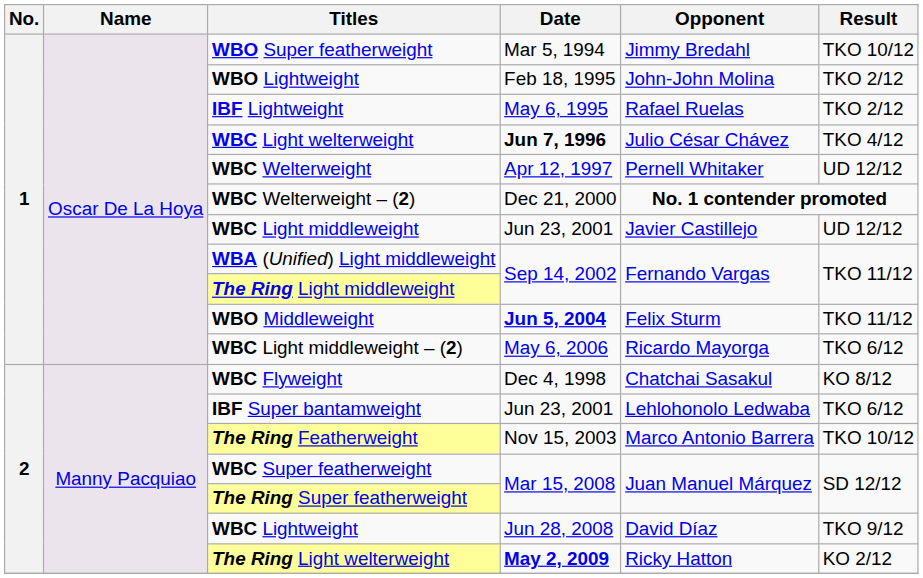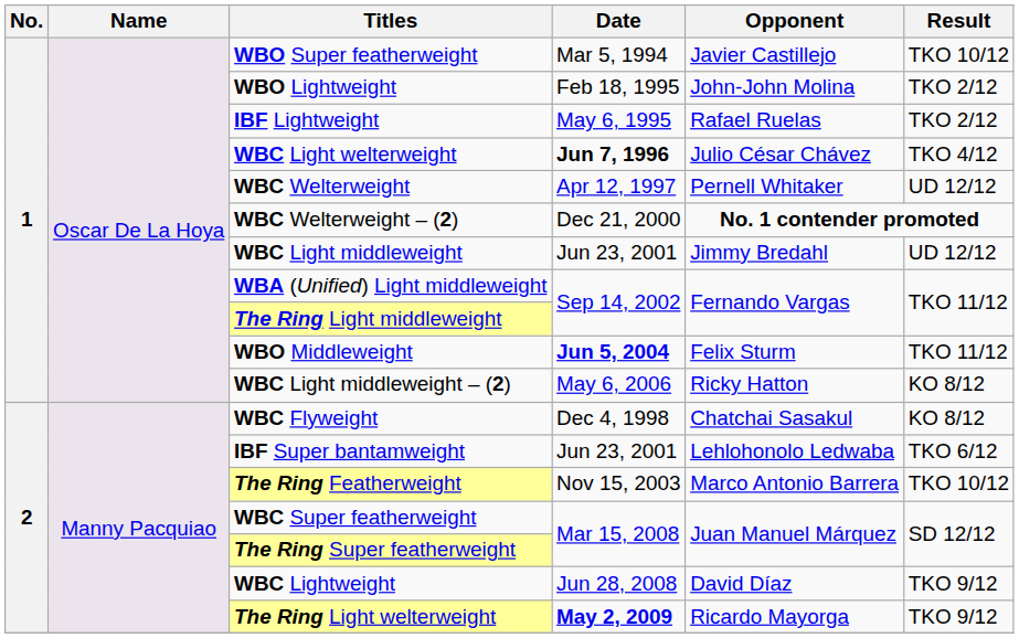 <table class="wikitable">
 <tr>
 <th>No.</th>
 <th>Name</th>
 <th>Titles</th>
 <th>Date</th>
 <th>Opponent</th>
 <th>Result</th>
 </tr>
 <tr>
 <th rowspan="11">1</th>
 <td rowspan="11" align="center" style="background:#ece4ec;"><br><a href='#'>Oscar De La Hoya</a></td>
 <td><strong><a href='#'>WBO</a></strong> <a href='#'>Super featherweight</a></td>
 <td>Mar 5, 1994</td>
-<td><a href='#'>Jimmy Bredahl</a></td>
+<td><a href='#'>Javier Castillejo</a></td>
 <td>TKO 10/12</td>
 </tr>
 <tr>
 <td><strong>WBO</strong> <a href='#'>Lightweight</a></td>
 <td>Feb 18, 1995</td>
 <td><a href='#'>John-John Molina</a></td>
 <td>TKO 2/12</td>
 </tr>
 <tr>
 <td><a href='#'><strong>IBF</strong></a> <a href='#'>Lightweight</a></td>
 <td><a href='#'>May 6, 1995</a></td>
 <td><a href='#'>Rafael Ruelas</a></td>
 <td>TKO 2/12</td>
 </tr>
 <tr>
 <td><strong><a href='#'>WBC</a></strong> <a href='#'>Light welterweight</a></td>
 <td><strong>Jun 7, 1996</strong></td>
 <td><a href='#'>Julio César Chávez</a></td>
 <td>TKO 4/12</td>
 </tr>
 <tr>
 <td><strong>WBC</strong> <a href='#'>Welterweight</a></td>
 <td><a href='#'>Apr 12, 1997</a></td>
 <td><a href='#'>Pernell Whitaker</a></td>
 <td>UD 12/12</td>
 </tr>
 <tr>
 <td><strong>WBC</strong> Welterweight  – (<strong>2</strong>)</td>
 <td>Dec 21, 2000</td>
 <td align=center colspan=2><strong>No. 1 contender promoted</strong></td>
 </tr>
 <tr>
 <td><strong>WBC</strong> <a href='#'>Light middleweight</a></td>
 <td>Jun 23, 2001</td>
-<td><a href='#'>Javier Castillejo</a></td>
+<td><a href='#'>Jimmy Bredahl</a></td>
 <td>UD 12/12</td>
 </tr>
 <tr>
 <td><strong><a href='#'>WBA</a></strong> (<em>Unified</em>) <a href='#'>Light middleweight</a></td>
 <td rowspan=2><a href='#'>Sep 14, 2002</a></td>
 <td rowspan="2"><a href='#'>Fernando Vargas</a></td>
 <td rowspan=2>TKO 11/12</td>
 </tr>
 <tr>
 <td bgcolor=#FFFF99><strong><em><a href='#'>The Ring</a></em></strong> <a href='#'>Light middleweight</a></td>
 </tr>
 <tr>
 <td><strong>WBO</strong> <a href='#'>Middleweight</a></td>
 <td><strong><a href='#'>Jun 5, 2004</a></strong></td>
 <td><a href='#'>Felix Sturm</a></td>
 <td>TKO 11/12</td>
 </tr>
 <tr>
 <td><strong>WBC</strong> Light middleweight  – (<strong>2</strong>)</td>
 <td><a href='#'>May 6, 2006</a></td>
-<td><a href='#'>Ricardo Mayorga</a></td>
-<td>TKO 6/12</td>
+<td><a href='#'>Ricky Hatton</a></td>
+<td>KO 8/12</td>
 </tr>
 <tr>
 <th rowspan="7">2</th>
 <td rowspan="7" align="center" style="background:#ece4ec;"><br> <a href='#'>Manny Pacquiao</a><br></td>
 <td><strong>WBC</strong> <a href='#'>Flyweight</a></td>
 <td>Dec 4, 1998</td>
 <td><a href='#'>Chatchai Sasakul</a></td>
 <td>KO 8/12</td>
 </tr>
 <tr>
 <td><strong>IBF</strong> <a href='#'>Super bantamweight</a></td>
 <td>Jun 23, 2001</td>
 <td><a href='#'>Lehlohonolo Ledwaba</a></td>
 <td>TKO 6/12</td>
 </tr>
 <tr>
 <td bgcolor=#FFFF99><strong><em>The Ring</em></strong> <a href='#'>Featherweight</a></td>
 <td>Nov 15, 2003</td>
 <td><a href='#'>Marco Antonio Barrera</a></td>
 <td>TKO 10/12</td>
 </tr>
 <tr>
 <td><strong>WBC</strong> <a href='#'>Super featherweight</a></td>
 <td rowspan="2"><a href='#'>Mar 15, 2008</a></td>
 <td rowspan="2"><a href='#'>Juan Manuel Márquez</a></td>
 <td rowspan="2">SD 12/12</td>
 </tr>
 <tr>
 <td bgcolor=#FFFF99><strong><em>The Ring</em></strong> <a href='#'>Super featherweight</a></td>
 </tr>
 <tr>
 <td><strong>WBC</strong> <a href='#'>Lightweight</a></td>
 <td><a href='#'>Jun 28, 2008</a></td>
 <td><a href='#'>David Díaz</a></td>
 <td>TKO 9/12</td>
 </tr>
 <tr>
 <td bgcolor=#FFFF99><strong><em>The Ring</em></strong> <a href='#'>Light welterweight</a></td>
 <td><strong><a href='#'>May 2, 2009</a></strong></td>
-<td><a href='#'>Ricky Hatton</a></td>
-<td>KO 2/12</td>
+<td><a href='#'>Ricardo Mayorga</a></td>
+<td>TKO 9/12</td>
 </tr>
 <tr>
 </tr>
 </table>
